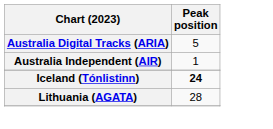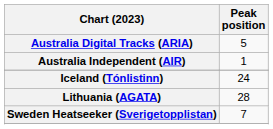 <table class="wikitable sortable plainrowheaders" style="text-align:center;">
 <tr>
 <th scope="col">Chart (2023)</th>
 <th scope="col">Peak<br>position</th>
 </tr>
 <tr>
 <th scope="row"><a href='#'>Australia Digital Tracks</a> (<a href='#'>ARIA</a>)</th>
 <td>5</td>
 </tr>
 <tr>
 <th scope="row">Australia Independent (<a href='#'>AIR</a>)</th>
 <td>1</td>
 </tr>
 <tr>
 </tr>
 <tr>
 <th scope="row">Iceland (<a href='#'>Tónlistinn</a>)</th>
-<td><strong>24</strong></td>
+<td>24</td>
 </tr>
 <tr>
 <th scope="row">Lithuania (<a href='#'>AGATA</a>)</th>
 <td>28</td>
+</tr>
+<tr>
+<th scope="row">Sweden Heatseeker (<a href='#'>Sverigetopplistan</a>)</th>
+<td>7</td>
 </tr>
 <tr>
 </tr>
 <tr>
 </tr>
 <tr>
 </tr>
 </table>
